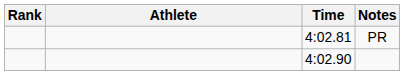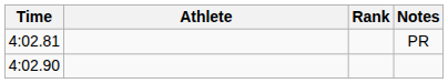 <table class="wikitable" style="text-align:center">
 <tr>
+<th>Time</th>
+<th Style="width:18em">Athlete</th>
 <th>Rank</th>
-<th Style="width:18em">Athlete</th>
-<th>Time</th>
 <th>Notes</th>
 </tr>
 <tr>
+<td>4:02.81</td>
+<td style="text-align:left"></td>
 <td></td>
-<td style="text-align:left"></td>
-<td>4:02.81</td>
 <td>PR</td>
 </tr>
 <tr>
+<td>4:02.90</td>
+<td style="text-align:left"></td>
 <td></td>
-<td style="text-align:left"></td>
-<td>4:02.90</td>
 <td></td>
 </tr>
 </table>
